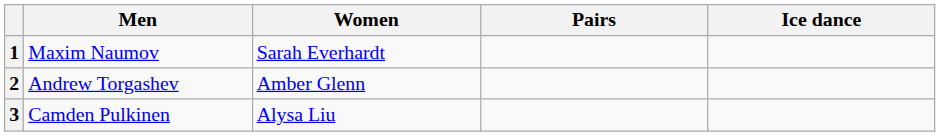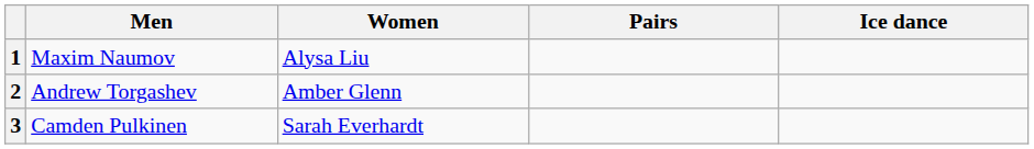 <table class="wikitable unsortable" style="text-align:left; width:85%">
 <tr>
 <th scope="col"></th>
 <th scope="col" style="width:25%">Men</th>
 <th scope="col" style="width:25%">Women</th>
 <th scope="col" style="width:25%">Pairs</th>
 <th scope="col" style="width:25%">Ice dance</th>
 </tr>
 <tr>
 <th scope="row">1</th>
 <td><a href='#'>Maxim Naumov</a></td>
-<td><a href='#'>Sarah Everhardt</a></td>
+<td><a href='#'>Alysa Liu</a></td>
 <td></td>
 <td></td>
 </tr>
 <tr>
 <th scope="row">2</th>
 <td><a href='#'>Andrew Torgashev</a></td>
 <td><a href='#'>Amber Glenn</a></td>
 <td></td>
 <td></td>
 </tr>
 <tr>
 <th scope="row">3</th>
 <td><a href='#'>Camden Pulkinen</a></td>
-<td><a href='#'>Alysa Liu</a></td>
+<td><a href='#'>Sarah Everhardt</a></td>
 <td></td>
 <td></td>
 </tr>
 </table>
